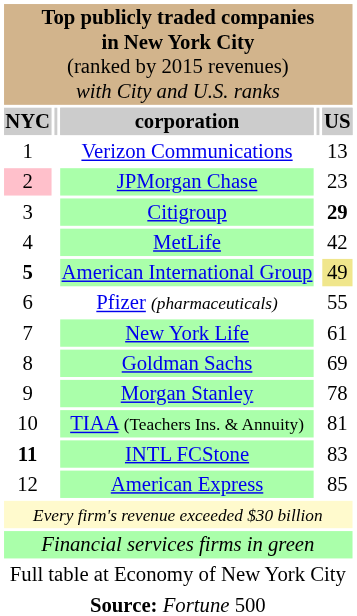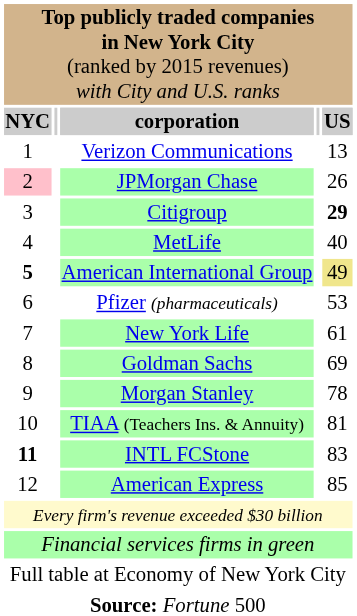 <table class="toc" style="float:right; font-size:90%; text-align:center; margin:1em">
 <tr>
 <td colspan="6" style="background:tan;"><strong>Top publicly traded companies<br>in New York City </strong><br>(ranked by 2015 revenues)<br><em>with City and U.S. ranks</em></td>
 </tr>
 <tr style="background:#ccc;">
 <td><strong>NYC</strong></td>
 <td></td>
 <td style="background:#ccc;"><strong>corporation</strong></td>
 <td></td>
 <td style="background:#ccc;"><strong>US</strong></td>
 </tr>
 <tr>
 <td>1</td>
 <td></td>
 <td><a href='#'>Verizon Communications</a></td>
 <td></td>
 <td>13</td>
 </tr>
 <tr>
 <td style="background: pink;">2</td>
 <td></td>
 <td style="background:#afa;"><a href='#'>JPMorgan Chase</a></td>
 <td></td>
-<td>23</td>
+<td>26</td>
 </tr>
 <tr>
 <td>3</td>
 <td></td>
 <td style="background:#afa;"><a href='#'>Citigroup</a></td>
 <td></td>
 <td><strong>29</strong></td>
 </tr>
 <tr>
 <td>4</td>
 <td></td>
 <td style="background:#afa;"><a href='#'>MetLife</a></td>
 <td></td>
-<td>42</td>
+<td>40</td>
 </tr>
 <tr>
 <td><strong>5</strong></td>
 <td></td>
 <td style="background:#afa;"><a href='#'>American International Group</a></td>
 <td></td>
 <td style="background: khaki;">49</td>
 </tr>
 <tr>
 <td>6</td>
 <td></td>
 <td><a href='#'>Pfizer</a> <small><em>(pharmaceuticals)</em></small></td>
 <td></td>
-<td>55</td>
+<td>53</td>
 </tr>
 <tr>
 <td>7</td>
 <td></td>
 <td style="background:#afa;"><a href='#'>New York Life</a></td>
 <td></td>
 <td>61</td>
 </tr>
 <tr>
 <td>8</td>
 <td></td>
 <td style="background:#afa;"><a href='#'>Goldman Sachs</a></td>
 <td></td>
 <td>69</td>
 </tr>
 <tr>
 <td>9</td>
 <td></td>
 <td style="background:#afa;"><a href='#'>Morgan Stanley</a></td>
 <td></td>
 <td>78</td>
 </tr>
 <tr>
 <td>10</td>
 <td></td>
 <td style="background:#afa;"><a href='#'>TIAA</a> <small>(Teachers Ins. & Annuity)</small></td>
 <td></td>
 <td>81</td>
 </tr>
 <tr>
 <td><strong>11</strong></td>
 <td></td>
 <td style="background:#afa;"><a href='#'>INTL FCStone</a></td>
 <td></td>
 <td>83</td>
 </tr>
 <tr>
 <td>12</td>
 <td></td>
 <td style="background:#afa;"><a href='#'>American Express</a></td>
 <td></td>
 <td>85</td>
 </tr>
 <tr style="background:lemonchiffon">
 <td colspan="5"><small><em>Every firm's revenue exceeded $30 billion</em></small></td>
 </tr>
 <tr>
 <td colspan="5" style="background:#afa;"><em>Financial services firms in green</em></td>
 </tr>
 <tr>
 <td colspan="5">Full table at Economy of New York City</td>
 </tr>
 <tr>
 <td colspan="5"><strong>Source:</strong> <em>Fortune</em> 500</td>
 </tr>
 </table>
